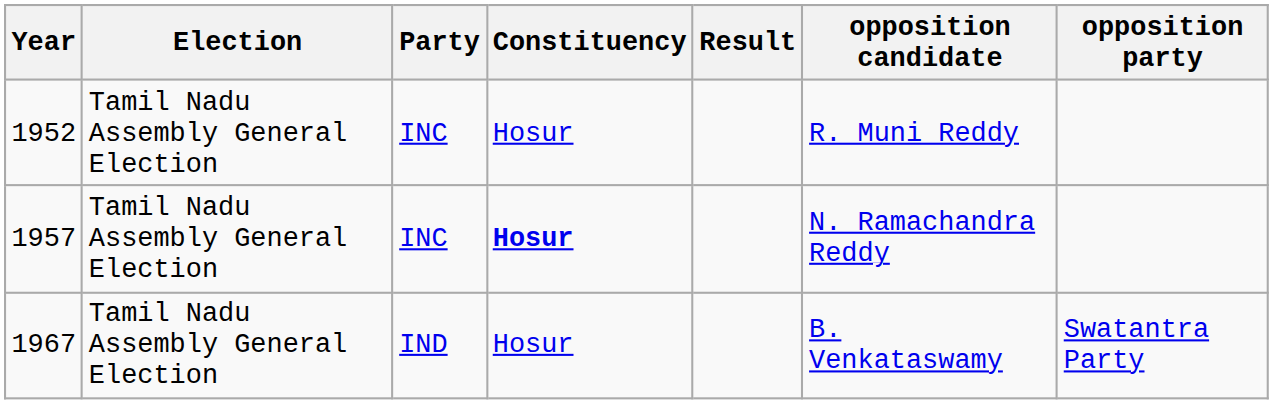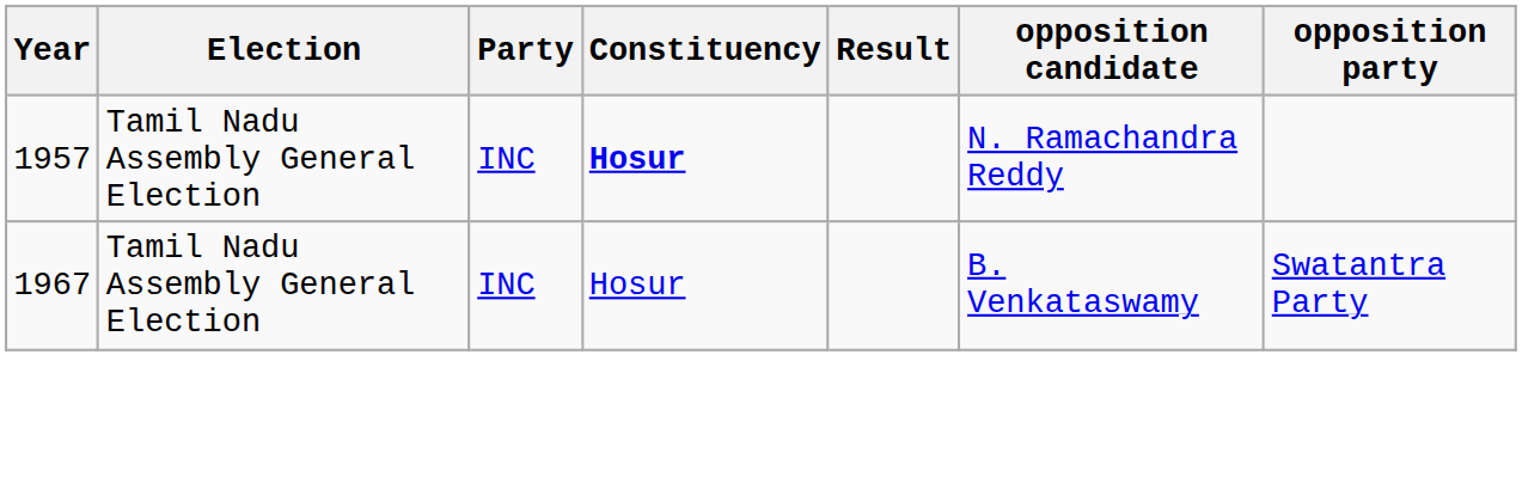 <table class="wikitable">
 <tr>
 <th>Year</th>
 <th>Election</th>
 <th>Party</th>
 <th>Constituency</th>
 <th>Result</th>
 <th>opposition candidate</th>
 <th>opposition party</th>
-</tr>
-<tr>
-<td>1952</td>
-<td>Tamil Nadu Assembly General Election</td>
-<td><a href='#'>INC</a></td>
-<td><a href='#'>Hosur</a></td>
-<td></td>
-<td><a href='#'>R. Muni Reddy</a></td>
-<td></td>
 </tr>
 <tr>
 <td>1957</td>
 <td>Tamil Nadu Assembly General Election</td>
 <td><a href='#'>INC</a></td>
 <td><strong><a href='#'>Hosur</a></strong></td>
 <td></td>
 <td><a href='#'>N. Ramachandra Reddy</a></td>
 <td></td>
 </tr>
 <tr>
 <td>1967</td>
 <td>Tamil Nadu Assembly General Election</td>
-<td><a href='#'>IND</a></td>
+<td><a href='#'>INC</a></td>
 <td><a href='#'>Hosur</a></td>
 <td></td>
 <td><a href='#'>B. Venkataswamy</a></td>
 <td><a href='#'>Swatantra Party</a></td>
 </tr>
 </table>
